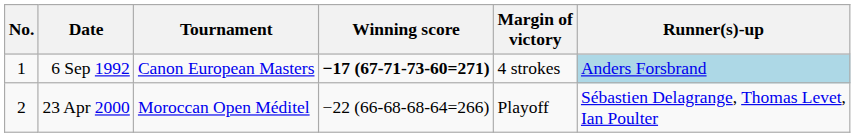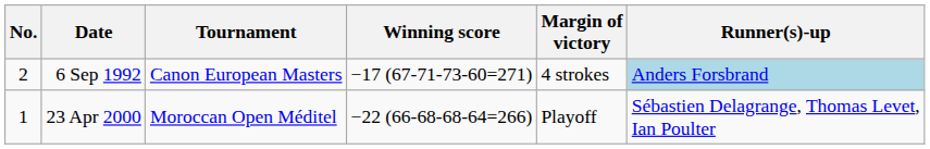 <table class="wikitable" style="font-size:95%;">
 <tr>
 <th>No.</th>
 <th>Date</th>
 <th>Tournament</th>
 <th>Winning score</th>
 <th>Margin of<br>victory</th>
 <th>Runner(s)-up</th>
 </tr>
 <tr>
-<td align=center>1</td>
+<td align=center>2</td>
 <td align=right>6 Sep <a href='#'>1992</a></td>
 <td><a href='#'>Canon European Masters</a></td>
-<td><strong>−17 (67-71-73-60=271)</strong></td>
+<td>−17 (67-71-73-60=271)</td>
 <td>4 strokes</td>
 <td style="background: lightblue;"> <a href='#'>Anders Forsbrand</a></td>
 </tr>
 <tr>
-<td align=center>2</td>
+<td align=center>1</td>
 <td align=right>23 Apr <a href='#'>2000</a></td>
 <td><a href='#'>Moroccan Open Méditel</a></td>
 <td>−22 (66-68-68-64=266)</td>
 <td>Playoff</td>
 <td> <a href='#'>Sébastien Delagrange</a>,  <a href='#'>Thomas Levet</a>,<br> <a href='#'>Ian Poulter</a></td>
 </tr>
 </table>
